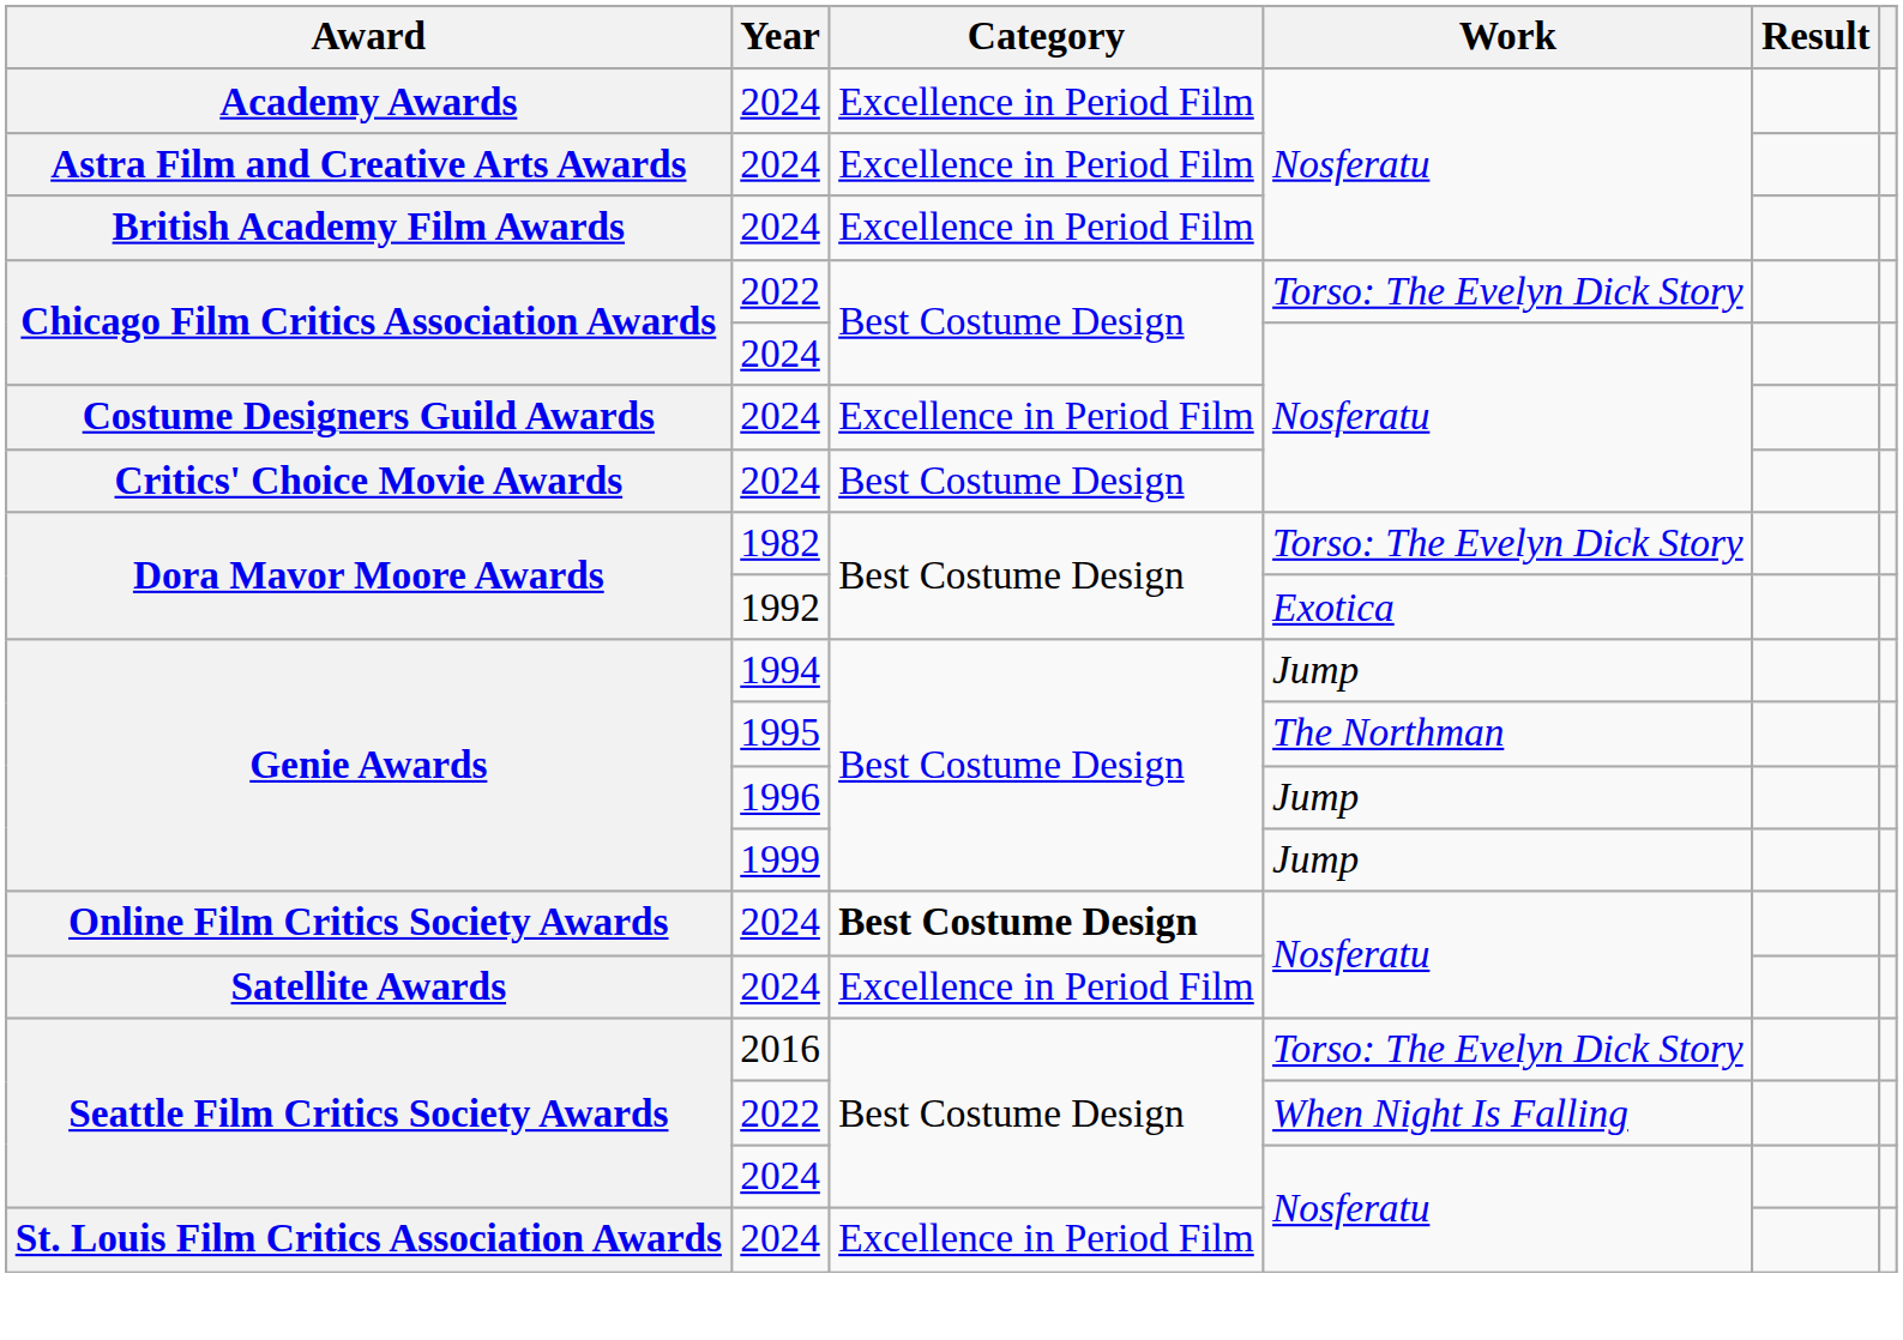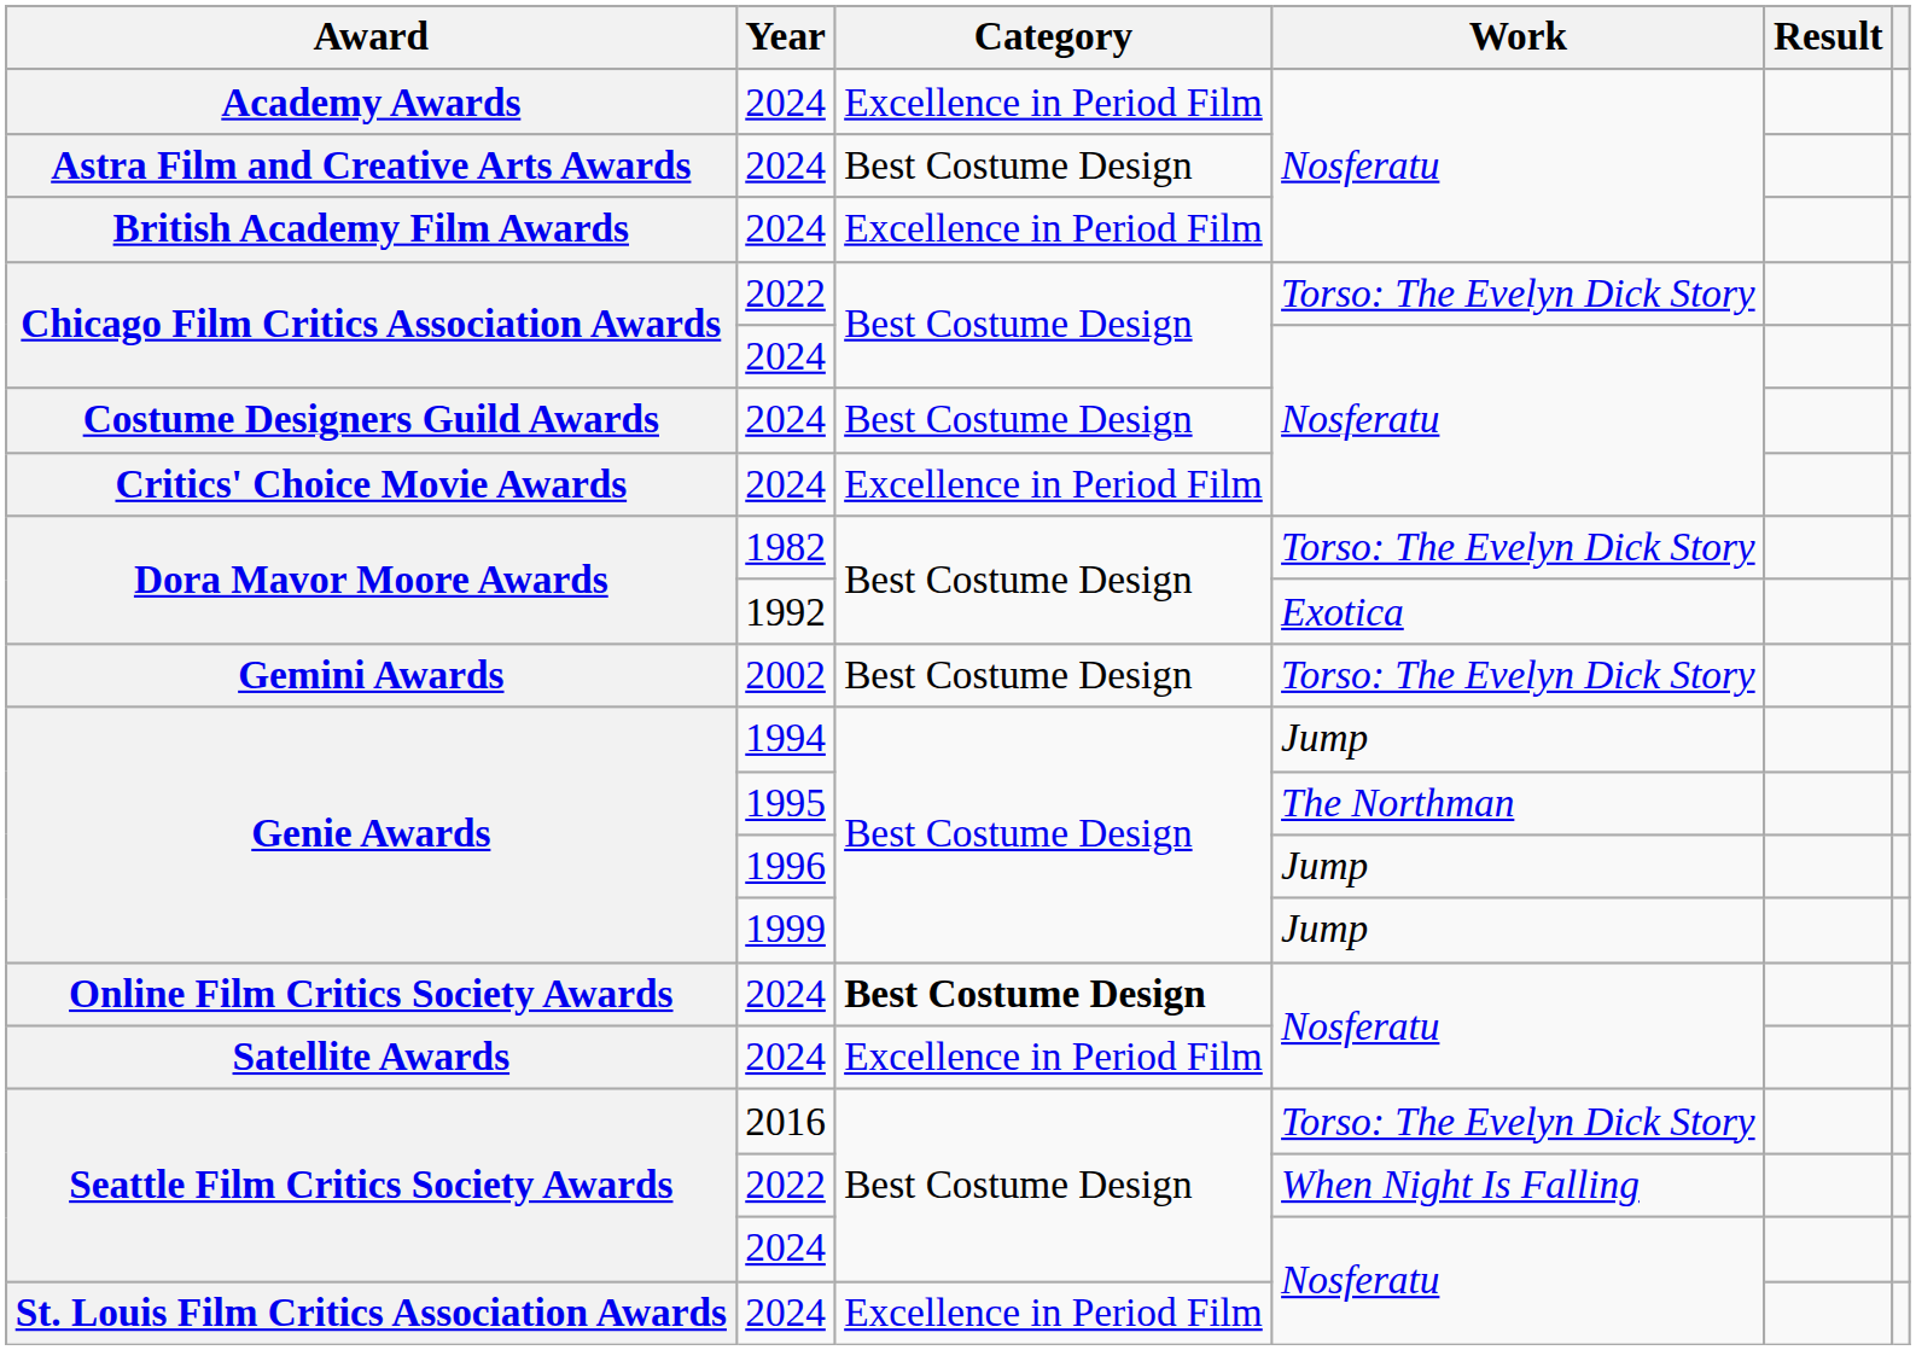 <table class="wikitable">
 <tr>
 <th>Award</th>
 <th>Year</th>
 <th>Category</th>
 <th>Work</th>
 <th>Result</th>
 <th class="unsortable"></th>
 </tr>
 <tr>
 <th scope="row" style="text-align:center;"><a href='#'>Academy Awards</a></th>
 <td style="text-align:center;"><a href='#'>2024</a></td>
 <td><a href='#'>Excellence in Period Film</a></td>
 <td rowspan="3"><em><a href='#'>Nosferatu</a></em></td>
 <td></td>
 <td style="text-align:center;"></td>
 </tr>
 <tr>
 <th scope="row" style="text-align:center;"><a href='#'>Astra Film and Creative Arts Awards</a></th>
 <td style="text-align:center;"><a href='#'>2024</a></td>
-<td><a href='#'>Excellence in Period Film</a></td>
+<td>Best Costume Design</td>
 <td></td>
 <td style="text-align:center;"></td>
 </tr>
 <tr>
 <th scope="row" style="text-align:center;"><a href='#'>British Academy Film Awards</a></th>
 <td style="text-align:center;"><a href='#'>2024</a></td>
 <td><a href='#'>Excellence in Period Film</a></td>
 <td></td>
 <td style="text-align:center;"></td>
 </tr>
 <tr>
 <th rowspan="2" scope="row" style="text-align:center;"><a href='#'>Chicago Film Critics Association Awards</a></th>
 <td style="text-align:center;"><a href='#'>2022</a></td>
 <td rowspan="2"><a href='#'>Best Costume Design</a></td>
 <td><em><a href='#'>Torso: The Evelyn Dick Story</a></em></td>
 <td></td>
 <td style="text-align:center;"></td>
 </tr>
 <tr>
 <td style="text-align:center;"><a href='#'>2024</a></td>
 <td rowspan="3"><em><a href='#'>Nosferatu</a></em></td>
 <td></td>
 <td style="text-align:center;"></td>
 </tr>
 <tr>
 <th scope="row" style="text-align:center;"><a href='#'>Costume Designers Guild Awards</a></th>
 <td style="text-align:center;"><a href='#'>2024</a></td>
-<td><a href='#'>Excellence in Period Film</a></td>
+<td><a href='#'>Best Costume Design</a></td>
 <td></td>
 <td style="text-align:center;"></td>
 </tr>
 <tr>
 <th scope="row" style="text-align:center;"><a href='#'>Critics' Choice Movie Awards</a></th>
 <td style="text-align:center;"><a href='#'>2024</a></td>
-<td><a href='#'>Best Costume Design</a></td>
+<td><a href='#'>Excellence in Period Film</a></td>
 <td></td>
 <td style="text-align:center;"></td>
 </tr>
 <tr>
 <th rowspan="2" scope="row" style="text-align:center;"><a href='#'>Dora Mavor Moore Awards</a></th>
 <td style="text-align:center;"><a href='#'>1982</a></td>
 <td rowspan="2">Best Costume Design</td>
 <td><em><a href='#'>Torso: The Evelyn Dick Story</a></em></td>
 <td></td>
 <td style="text-align:center;"></td>
 </tr>
 <tr>
 <td style="text-align:center;">1992</td>
 <td><em><a href='#'>Exotica</a></em></td>
+<td></td>
+<td style="text-align:center;"></td>
+</tr>
+<tr>
+<th scope="row" style="text-align:center;"><a href='#'>Gemini Awards</a></th>
+<td style="text-align:center;"><a href='#'>2002</a></td>
+<td>Best Costume Design</td>
+<td><em><a href='#'>Torso: The Evelyn Dick Story</a></em></td>
 <td></td>
 <td style="text-align:center;"></td>
 </tr>
 <tr>
 <th rowspan="4" scope="row" style="text-align:center;"><a href='#'>Genie Awards</a></th>
 <td style="text-align:center;"><a href='#'>1994</a></td>
 <td rowspan="4"><a href='#'>Best Costume Design</a></td>
 <td><em>Jump</em></td>
 <td></td>
 <td style="text-align:center;"></td>
 </tr>
 <tr>
 <td style="text-align:center;"><a href='#'>1995</a></td>
 <td><em><a href='#'>The Northman</a></em></td>
 <td></td>
 <td style="text-align:center;"></td>
 </tr>
 <tr>
 <td style="text-align:center;"><a href='#'>1996</a></td>
 <td><em>Jump</em></td>
 <td></td>
 <td style="text-align:center;"></td>
 </tr>
 <tr>
 <td style="text-align:center;"><a href='#'>1999</a></td>
 <td><em>Jump</em></td>
 <td></td>
 <td style="text-align:center;"></td>
 </tr>
 <tr>
 <th scope="row" style="text-align:center;"><a href='#'>Online Film Critics Society Awards</a></th>
 <td style="text-align:center;"><a href='#'>2024</a></td>
 <td><strong>Best Costume Design</strong></td>
 <td rowspan="2"><em><a href='#'>Nosferatu</a></em></td>
 <td></td>
 <td style="text-align:center;"></td>
 </tr>
 <tr>
 <th scope="row" style="text-align:center;"><a href='#'>Satellite Awards</a></th>
 <td style="text-align:center;"><a href='#'>2024</a></td>
 <td><a href='#'>Excellence in Period Film</a></td>
 <td></td>
 <td style="text-align:center;"></td>
 </tr>
 <tr>
 <th rowspan="3" scope="row" style="text-align:center;"><a href='#'>Seattle Film Critics Society Awards</a></th>
 <td style="text-align:center;">2016</td>
 <td rowspan="3">Best Costume Design</td>
 <td><em><a href='#'>Torso: The Evelyn Dick Story</a></em></td>
 <td></td>
 <td style="text-align:center;"></td>
 </tr>
 <tr>
 <td style="text-align:center;"><a href='#'>2022</a></td>
 <td><em><a href='#'>When Night Is Falling</a></em></td>
 <td></td>
 <td style="text-align:center;"></td>
 </tr>
 <tr>
 <td style="text-align:center;"><a href='#'>2024</a></td>
 <td rowspan="2"><em><a href='#'>Nosferatu</a></em></td>
 <td></td>
 <td style="text-align:center;"></td>
 </tr>
 <tr>
 <th scope="row" style="text-align:center;"><a href='#'>St. Louis Film Critics Association Awards</a></th>
 <td style="text-align:center;"><a href='#'>2024</a></td>
 <td><a href='#'>Excellence in Period Film</a></td>
 <td></td>
 <td style="text-align:center;"></td>
 </tr>
 </table>
